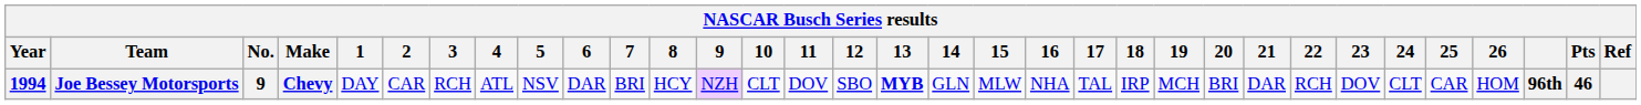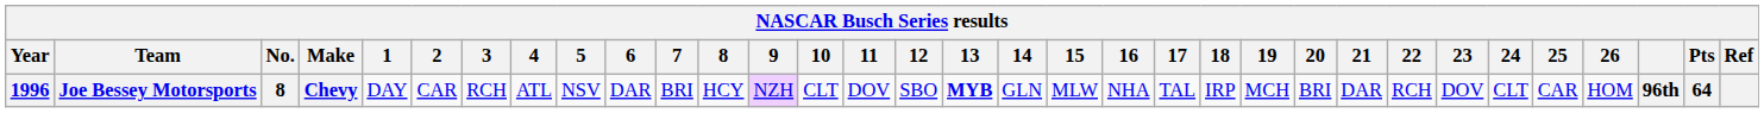 <table class="wikitable" style="text-align:center; font-size:75%">
 <tr>
 <th colspan=42><a href='#'>NASCAR Busch Series</a> results</th>
 </tr>
 <tr>
 <th>Year</th>
 <th>Team</th>
 <th>No.</th>
 <th>Make</th>
 <th>1</th>
 <th>2</th>
 <th>3</th>
 <th>4</th>
 <th>5</th>
 <th>6</th>
 <th>7</th>
 <th>8</th>
 <th>9</th>
 <th>10</th>
 <th>11</th>
 <th>12</th>
 <th>13</th>
 <th>14</th>
 <th>15</th>
 <th>16</th>
 <th>17</th>
 <th>18</th>
 <th>19</th>
 <th>20</th>
 <th>21</th>
 <th>22</th>
 <th>23</th>
 <th>24</th>
 <th>25</th>
 <th>26</th>
 <th></th>
 <th>Pts</th>
 <th>Ref</th>
 </tr>
 <tr>
-<th><a href='#'>1994</a></th>
+<th><a href='#'>1996</a></th>
 <th nowrap><a href='#'>Joe Bessey Motorsports</a></th>
-<th>9</th>
+<th>8</th>
 <th><a href='#'>Chevy</a></th>
 <td><a href='#'>DAY</a></td>
 <td><a href='#'>CAR</a></td>
 <td><a href='#'>RCH</a></td>
 <td><a href='#'>ATL</a></td>
 <td><a href='#'>NSV</a></td>
 <td><a href='#'>DAR</a></td>
 <td><a href='#'>BRI</a></td>
 <td><a href='#'>HCY</a></td>
 <td style="background:#EFCFFF;"><a href='#'>NZH</a><br></td>
 <td><a href='#'>CLT</a></td>
 <td><a href='#'>DOV</a></td>
 <td><a href='#'>SBO</a></td>
 <td><strong><a href='#'>MYB</a></strong></td>
 <td><a href='#'>GLN</a></td>
 <td><a href='#'>MLW</a></td>
 <td><a href='#'>NHA</a></td>
 <td><a href='#'>TAL</a></td>
 <td><a href='#'>IRP</a></td>
 <td><a href='#'>MCH</a></td>
 <td><a href='#'>BRI</a></td>
 <td><a href='#'>DAR</a></td>
 <td><a href='#'>RCH</a></td>
 <td><a href='#'>DOV</a></td>
 <td><a href='#'>CLT</a></td>
 <td><a href='#'>CAR</a></td>
 <td><a href='#'>HOM</a></td>
 <th>96th</th>
-<th>46</th>
+<th>64</th>
 <th></th>
 </tr>
 </table>
